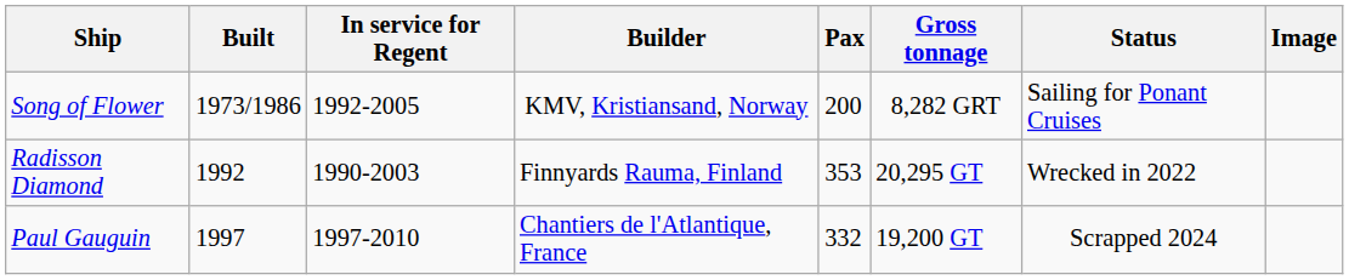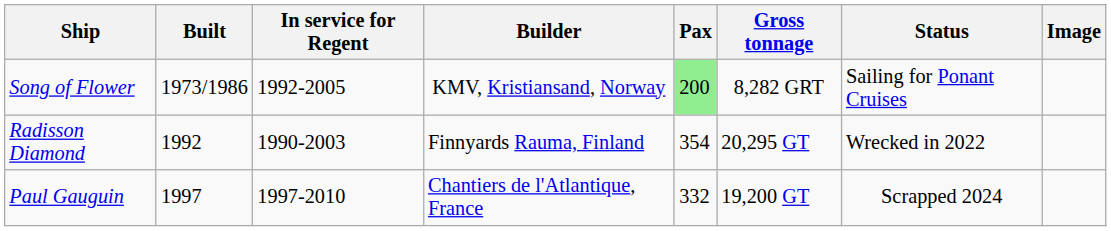 <table class="wikitable sortable">
 <tr>
 <th>Ship</th>
 <th>Built</th>
 <th>In service for Regent</th>
 <th>Builder</th>
 <th>Pax</th>
 <th><a href='#'>Gross tonnage</a></th>
 <th>Status</th>
 <th>Image</th>
 </tr>
 <tr>
 <td><em><a href='#'>Song of Flower</a></em></td>
 <td style="text-align:Center;">1973/1986</td>
 <td>1992-2005</td>
 <td style="text-align:Center;">KMV, <a href='#'>Kristiansand</a>, <a href='#'>Norway</a></td>
-<td>200</td>
+<td style="background: lightgreen;">200</td>
 <td style="text-align:Center;">8,282 GRT</td>
 <td>Sailing for <a href='#'>Ponant Cruises</a></td>
 <td></td>
 </tr>
 <tr>
 <td><em><a href='#'>Radisson Diamond</a></em></td>
 <td>1992</td>
 <td>1990-2003</td>
 <td>Finnyards <a href='#'>Rauma, Finland</a></td>
-<td>353</td>
+<td>354</td>
 <td>20,295 <a href='#'>GT</a></td>
 <td>Wrecked in 2022</td>
 <td></td>
 </tr>
 <tr>
 <td><em><a href='#'>Paul Gauguin</a></em></td>
 <td>1997</td>
 <td>1997-2010</td>
 <td><a href='#'>Chantiers de l'Atlantique</a>, <a href='#'>France</a></td>
 <td>332</td>
 <td>19,200 <a href='#'>GT</a></td>
 <td style="text-align:Center;">Scrapped 2024</td>
 <td></td>
 </tr>
 </table>
